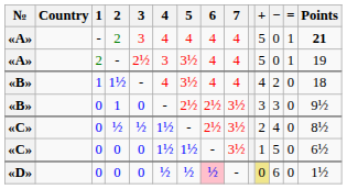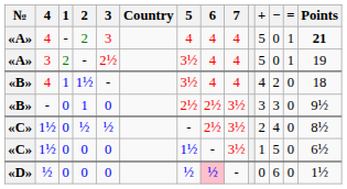 <table class="wikitable" style="text-align:center">
 <tr>
 <th>№</th>
-<th>Country</th>
+<th>4</th>
 <th>1</th>
 <th>2</th>
 <th>3</th>
-<th>4</th>
+<th>Country</th>
 <th>5</th>
 <th>6</th>
 <th>7</th>
 <th></th>
 <th>+</th>
 <th>−</th>
 <th>=</th>
 <th>Points</th>
 </tr>
 <tr>
 <th>«A»</th>
-<td style="text-align: left"></td>
+<td style="color:red;">4</td>
 <td>-</td>
 <td style="color:green;">2</td>
 <td style="color:red;">3</td>
-<td style="color:red;">4</td>
+<td style="text-align: left"></td>
 <td style="color:red;">4</td>
 <td style="color:red;">4</td>
 <td style="color:red;">4</td>
 <th></th>
 <td>5</td>
 <td>0</td>
 <td>1</td>
 <td><strong>21 </strong></td>
 </tr>
 <tr>
 <th>«A»</th>
-<td style="text-align: left"></td>
+<td style="color:red;">3</td>
 <td style="color:green;">2</td>
 <td>-</td>
 <td style="color:red;">2½</td>
-<td style="color:red;">3</td>
+<td style="text-align: left"></td>
 <td style="color:red;">3½</td>
 <td style="color:red;">4</td>
 <td style="color:red;">4</td>
 <th></th>
 <td>5</td>
 <td>0</td>
 <td>1</td>
 <td>19</td>
 </tr>
 <tr style="border-top:2px solid grey;">
 <th>«B»</th>
-<td style="text-align: left"></td>
+<td style="color:red;">4</td>
 <td style="color:blue;">1</td>
 <td style="color:blue;">1½</td>
 <td>-</td>
-<td style="color:red;">4</td>
+<td style="text-align: left"></td>
 <td style="color:red;">3½</td>
 <td style="color:red;">4</td>
 <td style="color:red;">4</td>
 <th></th>
 <td>4</td>
 <td>2</td>
 <td>0</td>
 <td>18</td>
 </tr>
 <tr>
 <th>«B»</th>
-<td style="text-align: left"></td>
+<td>-</td>
 <td style="color:blue;">0</td>
 <td style="color:blue;">1</td>
 <td style="color:blue;">0</td>
-<td>-</td>
+<td style="text-align: left"></td>
 <td style="color:red;">2½</td>
 <td style="color:red;">2½</td>
 <td style="color:red;">3½</td>
 <th></th>
 <td>3</td>
 <td>3</td>
 <td>0</td>
 <td>9½</td>
 </tr>
 <tr style="border-top:2px solid grey;">
 <th>«C»</th>
-<td style="text-align: left"></td>
+<td style="color:blue;">1½</td>
 <td style="color:blue;">0</td>
 <td style="color:blue;">½</td>
 <td style="color:blue;">½</td>
-<td style="color:blue;">1½</td>
+<td style="text-align: left"></td>
 <td>-</td>
 <td style="color:red;">2½</td>
 <td style="color:red;">3½</td>
 <th></th>
 <td>2</td>
 <td>4</td>
 <td>0</td>
 <td>8½</td>
 </tr>
 <tr>
 <th>«C»</th>
-<td style="text-align: left"></td>
+<td style="color:blue;">1½</td>
 <td style="color:blue;">0</td>
 <td style="color:blue;">0</td>
 <td style="color:blue;">0</td>
-<td style="color:blue;">1½</td>
+<td style="text-align: left"></td>
 <td style="color:blue;">1½</td>
 <td>-</td>
 <td style="color:red;">3½</td>
 <th></th>
 <td>1</td>
 <td>5</td>
 <td>0</td>
 <td>6½</td>
 </tr>
 <tr style="border-top:2px solid grey;">
 <th>«D»</th>
-<td style="text-align: left"></td>
+<td style="color:blue;">½</td>
 <td style="color:blue;">0</td>
 <td style="color:blue;">0</td>
 <td style="color:blue;">0</td>
-<td style="color:blue;">½</td>
+<td style="text-align: left"></td>
 <td style="color:blue;">½</td>
 <td style="background: pink; color:blue;">½</td>
 <td>-</td>
 <th></th>
-<td style="background: khaki;">0</td>
+<td>0</td>
 <td>6</td>
 <td>0</td>
 <td>1½</td>
 </tr>
 </table>
